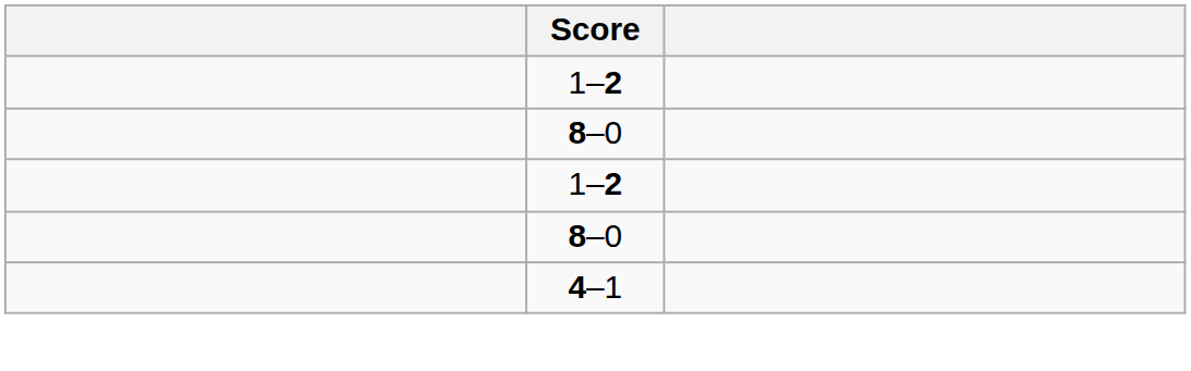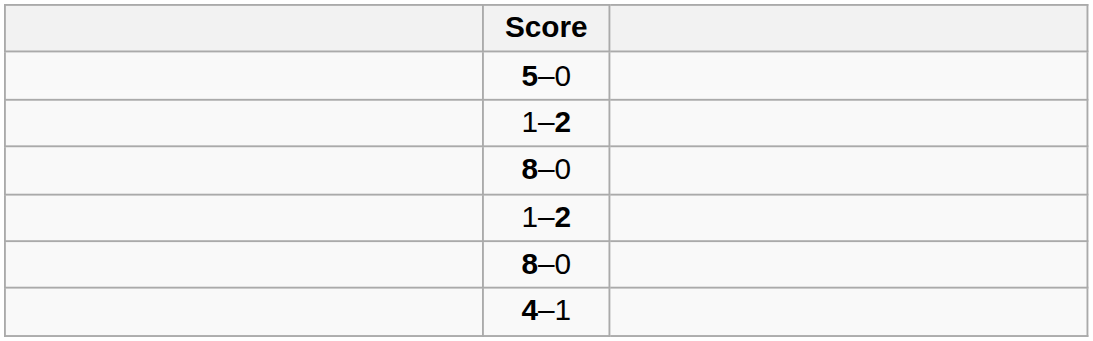 <table class="wikitable" style="text-align: center;">
 <tr>
 <th width=250></th>
 <th width=60>Score</th>
 <th width=250></th>
+</tr>
+<tr>
+<td align=left><strong></strong></td>
+<td><strong>5</strong>–0</td>
+<td align=left></td>
 </tr>
 <tr>
 <td align=left></td>
 <td>1–<strong>2</strong></td>
 <td align=left><strong></strong></td>
 </tr>
 <tr>
 <td align=left><strong></strong></td>
 <td><strong>8</strong>–0</td>
 <td align=left></td>
 </tr>
 <tr>
 <td align=left></td>
 <td>1–<strong>2</strong></td>
 <td align=left><strong></strong></td>
 </tr>
 <tr>
 <td align=left><strong></strong></td>
 <td><strong>8</strong>–0</td>
 <td align=left></td>
 </tr>
 <tr>
 <td align=left><strong></strong></td>
 <td><strong>4</strong>–1</td>
 <td align=left></td>
 </tr>
 </table>
